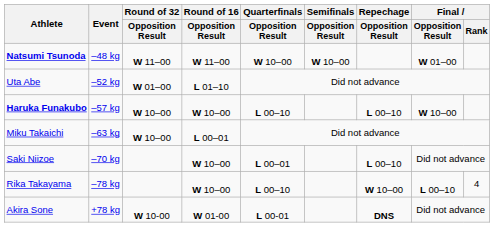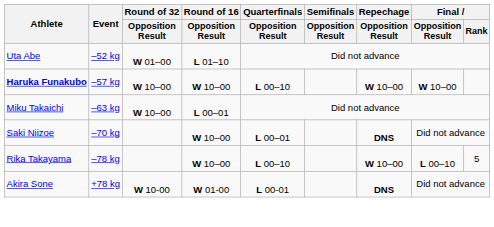 <table class=wikitable style=font-size:90%;>
 <tr>
 <th rowspan=2>Athlete</th>
 <th rowspan=2>Event</th>
 <th>Round of 32</th>
 <th>Round of 16</th>
 <th>Quarterfinals</th>
 <th>Semifinals</th>
 <th>Repechage</th>
 <th colspan=2>Final / </th>
 </tr>
 <tr style=font-size:95%>
 <th>Opposition<br>Result</th>
 <th>Opposition<br>Result</th>
 <th>Opposition<br>Result</th>
 <th>Opposition<br>Result</th>
 <th>Opposition<br>Result</th>
 <th>Opposition<br>Result</th>
 <th>Rank</th>
 </tr>
 <tr align=center>
-<td align=left><strong><a href='#'>Natsumi Tsunoda</a></strong></td>
-<td align=left><a href='#'>–48 kg</a></td>
-<td><br><strong>W</strong> 11–00</td>
-<td><br><strong>W</strong> 11–00</td>
-<td><br><strong>W</strong> 10–00</td>
-<td><br><strong>W</strong> 10–00</td>
-<td></td>
-<td><br><strong>W</strong> 01–00</td>
-<td></td>
-</tr>
-<tr align=center>
 <td align=left><a href='#'>Uta Abe</a></td>
 <td align=left><a href='#'>–52 kg</a></td>
 <td><br><strong>W</strong> 01–00</td>
 <td><br><strong>L</strong> 01–10</td>
 <td colspan="5">Did not advance</td>
 </tr>
 <tr align=center>
 <td align=left><strong><a href='#'>Haruka Funakubo</a></strong></td>
 <td align=left><a href='#'>–57 kg</a></td>
 <td><br><strong>W</strong> 10–00</td>
 <td><br><strong>W</strong> 10–00</td>
 <td><br><strong>L</strong> 00–10</td>
 <td></td>
-<td><br><strong>L</strong> 00–10</td>
+<td><br><strong>W</strong> 10–00</td>
 <td><br><strong>W</strong> 10–00</td>
 <td></td>
 </tr>
 <tr align=center>
 <td align=left><a href='#'>Miku Takaichi</a></td>
 <td align=left><a href='#'>–63 kg</a></td>
 <td><br><strong>W</strong> 10–00</td>
 <td><br><strong>L</strong> 00–01</td>
 <td colspan="5">Did not advance</td>
 </tr>
 <tr align=center>
 <td align=left><a href='#'>Saki Niizoe</a></td>
 <td align=left><a href='#'>–70 kg</a></td>
 <td></td>
 <td><br><strong>W</strong> 10–00</td>
 <td><br><strong>L</strong> 00–01</td>
 <td></td>
-<td><br><strong>L</strong> 00–10</td>
+<td><br><strong>DNS</strong></td>
 <td colspan="2">Did not advance</td>
 </tr>
 <tr align=center>
 <td align=left><a href='#'>Rika Takayama</a></td>
 <td align=left><a href='#'>–78 kg</a></td>
 <td></td>
 <td><br><strong>W</strong> 10–00</td>
 <td><br><strong>L</strong> 00–10</td>
 <td></td>
 <td><br><strong>W</strong> 10–00</td>
 <td><br><strong>L</strong> 00–10</td>
-<td>4</td>
+<td>5</td>
 </tr>
 <tr align=center>
 <td align=left><a href='#'>Akira Sone</a></td>
 <td align=left><a href='#'>+78 kg</a></td>
 <td><br><strong>W</strong> 10-00</td>
 <td><br><strong>W</strong> 01-00</td>
 <td><br><strong>L</strong> 00-01</td>
 <td></td>
 <td><br><strong>DNS</strong></td>
 <td colspan="2">Did not advance</td>
 </tr>
 </table>
